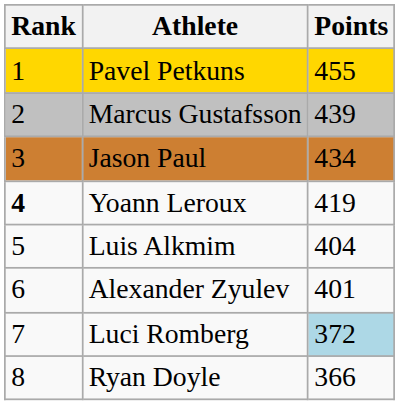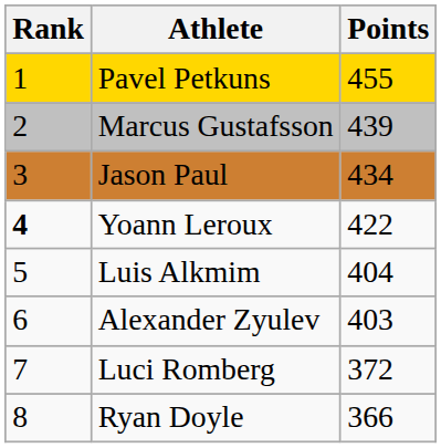 <table class="wikitable">
 <tr>
 <th>Rank</th>
 <th>Athlete</th>
 <th>Points</th>
 </tr>
 <tr>
 <td style="background:#FFD700">1</td>
 <td style="background:#FFD700"> Pavel Petkuns</td>
 <td style="background:#FFD700">455</td>
 </tr>
 <tr>
 <td style="background:#C0C0C0">2</td>
 <td style="background:#C0C0C0"> Marcus Gustafsson</td>
 <td style="background:#C0C0C0">439</td>
 </tr>
 <tr>
 <td style="background:#CD7F32">3</td>
 <td style="background:#CD7F32"> Jason Paul</td>
 <td style="background:#CD7F32">434</td>
 </tr>
 <tr>
 <td><strong>4</strong></td>
 <td> Yoann Leroux</td>
-<td>419</td>
+<td>422</td>
 </tr>
 <tr>
 <td>5</td>
 <td> Luis Alkmim</td>
 <td>404</td>
 </tr>
 <tr>
 <td>6</td>
 <td> Alexander Zyulev</td>
-<td>401</td>
+<td>403</td>
 </tr>
 <tr>
 <td>7</td>
 <td> Luci Romberg</td>
-<td style="background: lightblue;">372</td>
+<td>372</td>
 </tr>
 <tr>
 <td>8</td>
 <td> Ryan Doyle</td>
 <td>366</td>
 </tr>
 </table>
